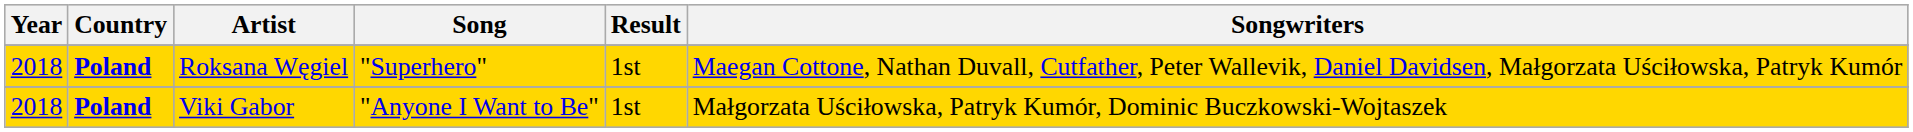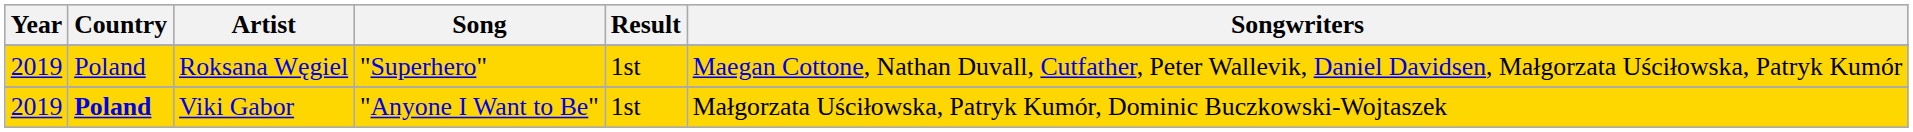 <table class="wikitable">
 <tr>
 <th>Year</th>
 <th>Country</th>
 <th>Artist</th>
 <th>Song</th>
 <th>Result</th>
 <th>Songwriters</th>
 </tr>
 <tr>
 </tr>
 <tr bgcolor="gold">
-<td><a href='#'>2018</a></td>
-<td><strong> <a href='#'>Poland</a></strong></td>
+<td><a href='#'>2019</a></td>
+<td> <a href='#'>Poland</a></td>
 <td><a href='#'>Roksana Węgiel</a></td>
 <td>"<a href='#'>Superhero</a>"</td>
 <td>1st</td>
 <td><a href='#'>Maegan Cottone</a>, Nathan Duvall, <a href='#'>Cutfather</a>, Peter Wallevik, <a href='#'>Daniel Davidsen</a>, Małgorzata Uściłowska, Patryk Kumór</td>
 </tr>
 <tr>
 </tr>
 <tr bgcolor="gold">
-<td><a href='#'>2018</a></td>
+<td><a href='#'>2019</a></td>
 <td><strong> <a href='#'>Poland</a></strong></td>
 <td><a href='#'>Viki Gabor</a></td>
 <td>"<a href='#'>Anyone I Want to Be</a>"</td>
 <td>1st</td>
 <td>Małgorzata Uściłowska, Patryk Kumór, Dominic Buczkowski-Wojtaszek</td>
 </tr>
 </table>
